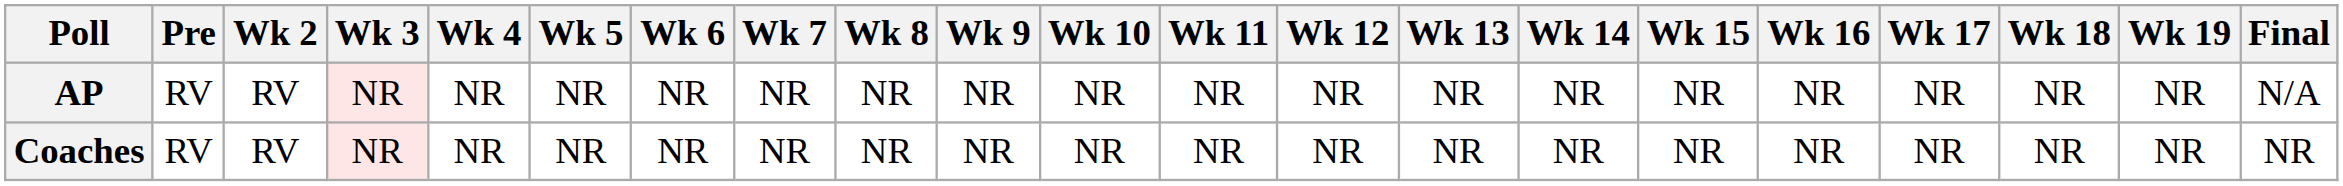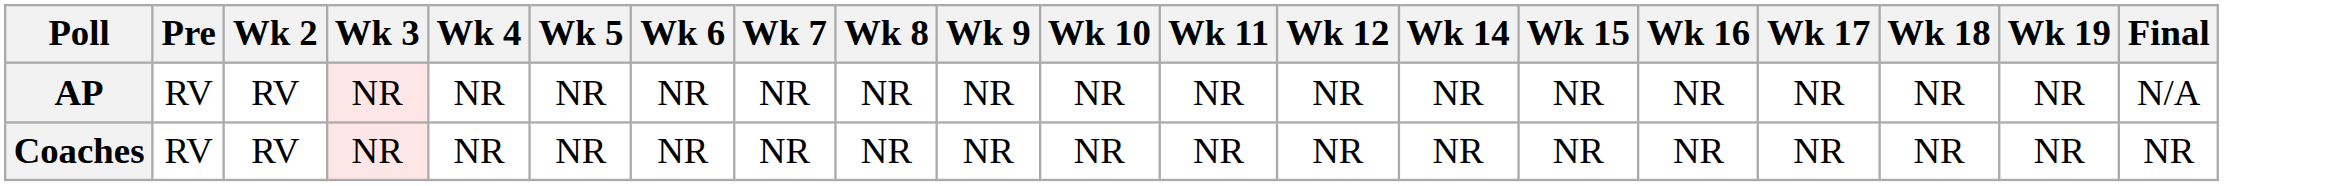 <table class="wikitable" style="white-space:nowrap;text-align:center;">
 <tr>
 <th>Poll</th>
 <th>Pre</th>
 <th>Wk 2</th>
 <th>Wk 3</th>
 <th>Wk 4</th>
 <th>Wk 5</th>
 <th>Wk 6</th>
 <th>Wk 7</th>
 <th>Wk 8</th>
 <th>Wk 9</th>
 <th>Wk 10</th>
 <th>Wk 11</th>
 <th>Wk 12</th>
-<th>Wk 13</th>
 <th>Wk 14</th>
 <th>Wk 15</th>
 <th>Wk 16</th>
 <th>Wk 17</th>
 <th>Wk 18</th>
 <th>Wk 19</th>
 <th>Final</th>
 </tr>
 <tr>
 <th>AP</th>
 <td style="background:#FFF;">RV</td>
 <td style="background:#FFF;">RV</td>
 <td style="background:#FFE6E6;">NR</td>
-<td style="background:#FFF;">NR</td>
 <td style="background:#FFF;">NR</td>
 <td style="background:#FFF;">NR</td>
 <td style="background:#FFF;">NR</td>
 <td style="background:#FFF;">NR</td>
 <td style="background:#FFF;">NR</td>
 <td style="background:#FFF;">NR</td>
 <td style="background:#FFF;">NR</td>
 <td style="background:#FFF;">NR</td>
 <td style="background:#FFF;">NR</td>
 <td style="background:#FFF;">NR</td>
 <td style="background:#FFF;">NR</td>
 <td style="background:#FFF;">NR</td>
 <td style="background:#FFF;">NR</td>
 <td style="background:#FFF;">NR</td>
 <td style="background:#FFF;">NR</td>
 <td style="background:#FFF;">N/A</td>
 </tr>
 <tr>
 <th>Coaches</th>
 <td style="background:#FFF;">RV</td>
 <td style="background:#FFF;">RV</td>
 <td style="background:#FFE6E6;">NR</td>
 <td style="background:#FFF;">NR</td>
 <td style="background:#FFF;">NR</td>
 <td style="background:#FFF;">NR</td>
 <td style="background:#FFF;">NR</td>
 <td style="background:#FFF;">NR</td>
 <td style="background:#FFF;">NR</td>
 <td style="background:#FFF;">NR</td>
 <td style="background:#FFF;">NR</td>
 <td style="background:#FFF;">NR</td>
 <td style="background:#FFF;">NR</td>
 <td style="background:#FFF;">NR</td>
 <td style="background:#FFF;">NR</td>
 <td style="background:#FFF;">NR</td>
 <td style="background:#FFF;">NR</td>
 <td style="background:#FFF;">NR</td>
 <td style="background:#FFF;">NR</td>
-<td style="background:#FFF;">NR</td>
 </tr>
 </table>
